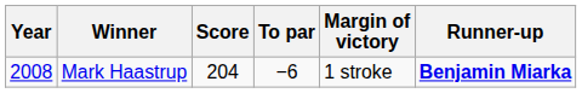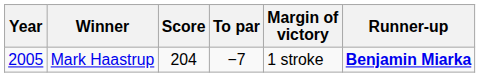 <table class=wikitable style="font-size:95%">
 <tr>
 <th>Year</th>
 <th>Winner</th>
 <th>Score</th>
 <th>To par</th>
 <th>Margin of<br>victory</th>
 <th>Runner-up</th>
 </tr>
 <tr>
-<td><a href='#'>2008</a></td>
+<td><a href='#'>2005</a></td>
 <td> <a href='#'>Mark Haastrup</a></td>
 <td align=center>204</td>
-<td align=center>−6</td>
+<td align=center>−7</td>
 <td>1 stroke</td>
 <td><strong> <a href='#'>Benjamin Miarka</a></strong></td>
 </tr>
 </table>
